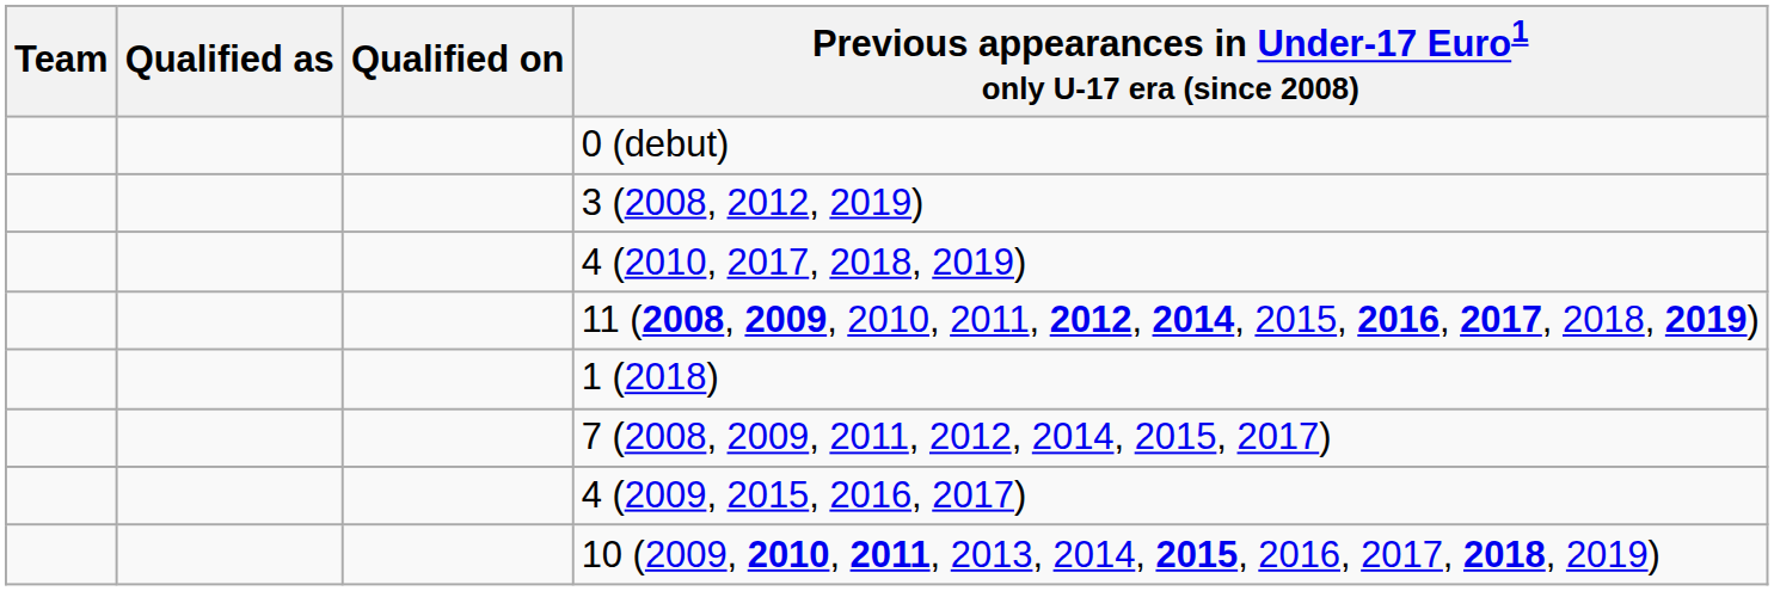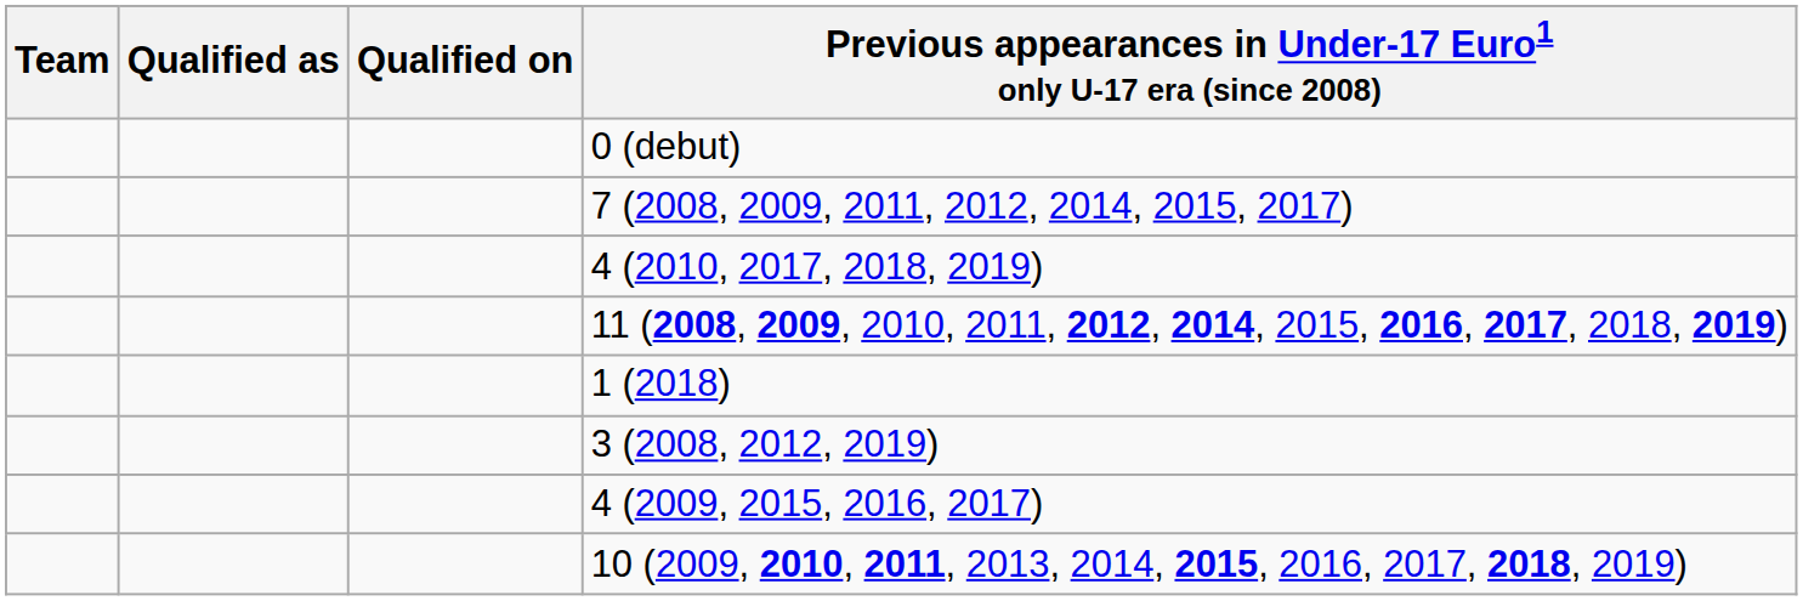 <table class="wikitable sortable">
 <tr>
 <th>Team</th>
 <th>Qualified as</th>
 <th>Qualified on</th>
 <th data-sort-type="number">Previous appearances in <a href='#'>Under-17 Euro</a><sup><a href='#'>1</a></sup><br><small>only U-17 era (since 2008)</small></th>
 </tr>
 <tr>
 <td></td>
 <td></td>
 <td></td>
 <td>0 (debut)</td>
 </tr>
 <tr>
 <td></td>
 <td></td>
 <td></td>
-<td>3 (<a href='#'>2008</a>, <a href='#'>2012</a>, <a href='#'>2019</a>)</td>
+<td>7 (<a href='#'>2008</a>, <a href='#'>2009</a>, <a href='#'>2011</a>, <a href='#'>2012</a>, <a href='#'>2014</a>, <a href='#'>2015</a>, <a href='#'>2017</a>)</td>
 </tr>
 <tr>
 <td></td>
 <td></td>
 <td></td>
 <td>4 (<a href='#'>2010</a>, <a href='#'>2017</a>, <a href='#'>2018</a>, <a href='#'>2019</a>)</td>
 </tr>
 <tr>
 <td></td>
 <td></td>
 <td></td>
 <td>11 (<strong><a href='#'>2008</a></strong>, <strong><a href='#'>2009</a></strong>, <a href='#'>2010</a>, <a href='#'>2011</a>, <strong><a href='#'>2012</a></strong>, <strong><a href='#'>2014</a></strong>, <a href='#'>2015</a>, <strong><a href='#'>2016</a></strong>, <strong><a href='#'>2017</a></strong>, <a href='#'>2018</a>, <strong><a href='#'>2019</a></strong>)</td>
 </tr>
 <tr>
 <td></td>
 <td></td>
 <td></td>
 <td>1 (<a href='#'>2018</a>)</td>
 </tr>
 <tr>
 <td></td>
 <td></td>
 <td></td>
-<td>7 (<a href='#'>2008</a>, <a href='#'>2009</a>, <a href='#'>2011</a>, <a href='#'>2012</a>, <a href='#'>2014</a>, <a href='#'>2015</a>, <a href='#'>2017</a>)</td>
+<td>3 (<a href='#'>2008</a>, <a href='#'>2012</a>, <a href='#'>2019</a>)</td>
 </tr>
 <tr>
 <td></td>
 <td></td>
 <td></td>
 <td>4 (<a href='#'>2009</a>, <a href='#'>2015</a>, <a href='#'>2016</a>, <a href='#'>2017</a>)</td>
 </tr>
 <tr>
 <td></td>
 <td></td>
 <td></td>
 <td>10 (<a href='#'>2009</a>, <strong><a href='#'>2010</a></strong>, <strong><a href='#'>2011</a></strong>, <a href='#'>2013</a>, <a href='#'>2014</a>, <strong><a href='#'>2015</a></strong>, <a href='#'>2016</a>, <a href='#'>2017</a>, <strong><a href='#'>2018</a></strong>, <a href='#'>2019</a>)</td>
 </tr>
 </table>
